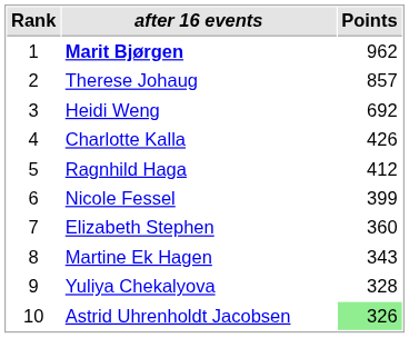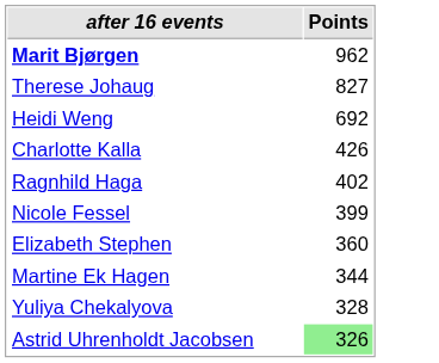 <table cellspacing="1" cellpadding="3" style="border:1px solid #AAAAAA;font-size:86%">
 <tr style="background-color: #E4E4E4;">
-<th style="border-bottom:1px solid #AAAAAA" width=10>Rank</th>
 <th style="border-bottom:1px solid #AAAAAA" width=200><em>after 16 events</em></th>
 <th style="border-bottom:1px solid #AAAAAA" width=20 align=right>Points</th>
 </tr>
 <tr>
-<td align=center>1</td>
 <td> <strong><a href='#'>Marit Bjørgen</a></strong></td>
 <td align=right>962</td>
 </tr>
 <tr>
-<td align=center>2</td>
 <td> <a href='#'>Therese Johaug</a></td>
-<td align=right>857</td>
+<td align=right>827</td>
 </tr>
 <tr>
-<td align=center>3</td>
 <td> <a href='#'>Heidi Weng</a></td>
 <td align=right>692</td>
 </tr>
 <tr>
-<td align=center>4</td>
 <td> <a href='#'>Charlotte Kalla</a></td>
 <td align=right>426</td>
 </tr>
 <tr>
-<td align=center>5</td>
 <td> <a href='#'>Ragnhild Haga</a></td>
-<td align=right>412</td>
+<td align=right>402</td>
 </tr>
 <tr>
-<td align=center>6</td>
 <td> <a href='#'>Nicole Fessel</a></td>
 <td align=right>399</td>
 </tr>
 <tr>
-<td align=center>7</td>
 <td> <a href='#'>Elizabeth Stephen</a></td>
 <td align=right>360</td>
 </tr>
 <tr>
-<td align=center>8</td>
 <td> <a href='#'>Martine Ek Hagen</a></td>
-<td align=right>343</td>
+<td align=right>344</td>
 </tr>
 <tr>
-<td align=center>9</td>
 <td> <a href='#'>Yuliya Chekalyova</a></td>
 <td align=right>328</td>
 </tr>
 <tr>
-<td align=center>10</td>
 <td> <a href='#'>Astrid Uhrenholdt Jacobsen</a></td>
 <td align=right style="background: lightgreen;">326</td>
 </tr>
 </table>
